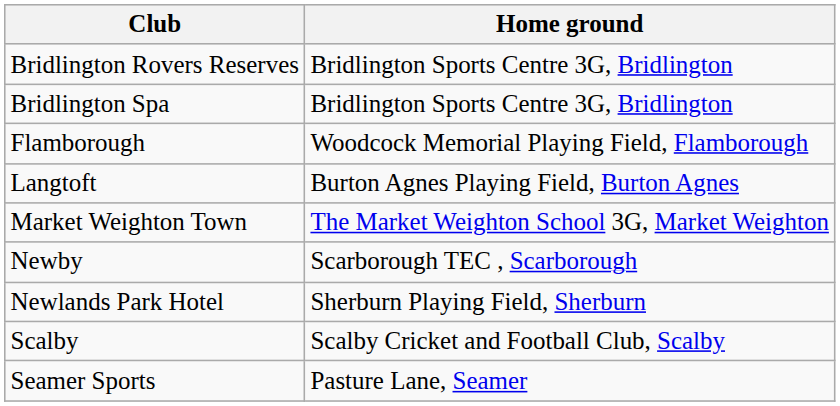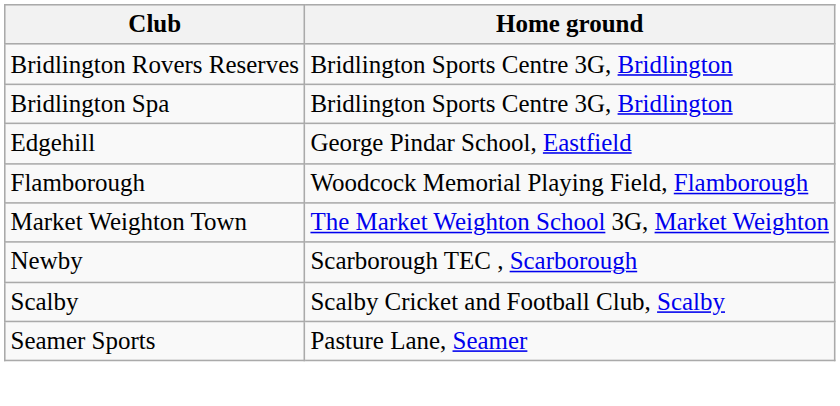 <table class="wikitable" border="1">
 <tr>
 <th>Club</th>
 <th>Home ground</th>
 </tr>
 <tr>
 <td>Bridlington Rovers Reserves</td>
 <td>Bridlington Sports Centre 3G, <a href='#'>Bridlington</a></td>
 </tr>
 <tr>
 <td>Bridlington Spa</td>
 <td>Bridlington Sports Centre 3G, <a href='#'>Bridlington</a></td>
 </tr>
 <tr>
+<td>Edgehill</td>
+<td>George Pindar School, <a href='#'>Eastfield</a></td>
+</tr>
+<tr>
 <td>Flamborough</td>
 <td>Woodcock Memorial Playing Field, <a href='#'>Flamborough</a></td>
-</tr>
-<tr>
-<td>Langtoft</td>
-<td>Burton Agnes Playing Field, <a href='#'>Burton Agnes</a></td>
 </tr>
 <tr>
 <td>Market Weighton Town</td>
 <td><a href='#'>The Market Weighton School</a> 3G, <a href='#'>Market Weighton</a></td>
 </tr>
 <tr>
 <td>Newby</td>
 <td>Scarborough TEC , <a href='#'>Scarborough</a></td>
 </tr>
 <tr>
-<td>Newlands Park Hotel</td>
-<td>Sherburn Playing Field, <a href='#'>Sherburn</a></td>
-</tr>
-<tr>
 <td>Scalby</td>
 <td>Scalby Cricket and Football Club, <a href='#'>Scalby</a></td>
 </tr>
 <tr>
 <td>Seamer Sports</td>
 <td>Pasture Lane, <a href='#'>Seamer</a></td>
 </tr>
 </table>
